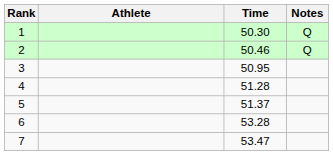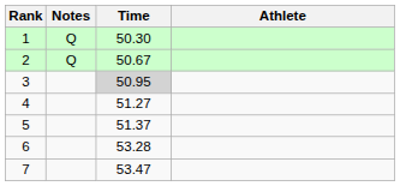 <table class="wikitable" style="text-align:center">
 <tr>
 <th width=40>Rank</th>
+<th width=50>Notes</th>
+<th width=80>Time</th>
 <th width=250>Athlete</th>
-<th width=80>Time</th>
-<th width=50>Notes</th>
 </tr>
 <tr bgcolor=ccffcc>
 <td>1</td>
+<td>Q</td>
+<td>50.30</td>
 <td align=left></td>
-<td>50.30</td>
-<td>Q</td>
 </tr>
 <tr bgcolor=ccffcc>
 <td>2</td>
+<td>Q</td>
+<td>50.67</td>
 <td align=left></td>
-<td>50.46</td>
-<td>Q</td>
 </tr>
 <tr>
 <td>3</td>
+<td></td>
+<td style="background: lightgrey;">50.95</td>
 <td align=left></td>
-<td>50.95</td>
-<td></td>
 </tr>
 <tr>
 <td>4</td>
+<td></td>
+<td>51.27</td>
 <td align=left></td>
-<td>51.28</td>
-<td></td>
 </tr>
 <tr>
 <td>5</td>
+<td></td>
+<td>51.37</td>
 <td align=left></td>
-<td>51.37</td>
-<td></td>
 </tr>
 <tr>
 <td>6</td>
+<td></td>
+<td>53.28</td>
 <td align=left></td>
-<td>53.28</td>
-<td></td>
 </tr>
 <tr>
 <td>7</td>
+<td></td>
+<td>53.47</td>
 <td align=left></td>
-<td>53.47</td>
-<td></td>
 </tr>
 </table>
